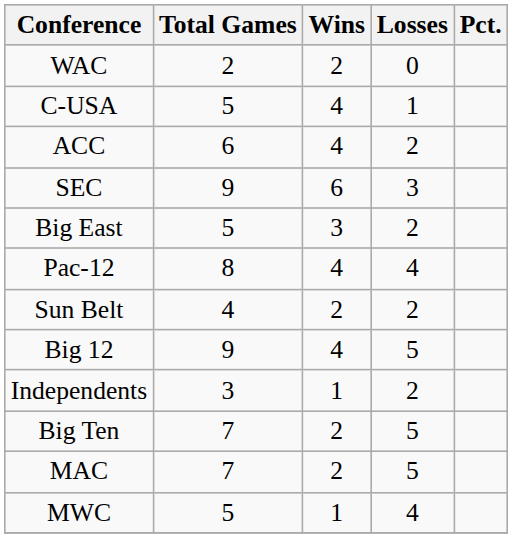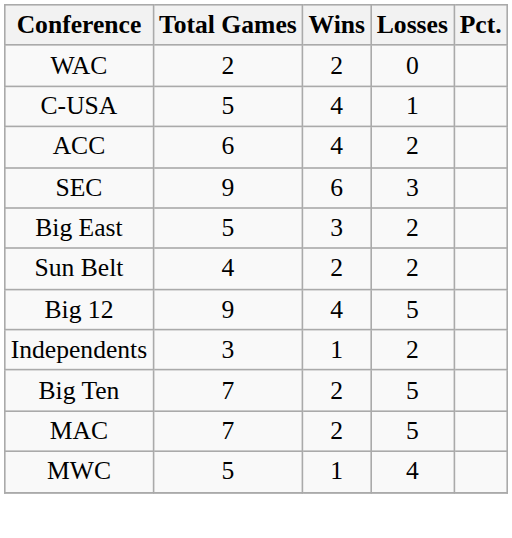 <table class="wikitable sortable">
 <tr>
 <th>Conference</th>
 <th>Total Games</th>
 <th>Wins</th>
 <th>Losses</th>
 <th>Pct.</th>
 </tr>
 <tr align="center">
 <td>WAC</td>
 <td>2</td>
 <td>2</td>
 <td>0</td>
 <td></td>
 </tr>
 <tr align="center">
 <td>C-USA</td>
 <td>5</td>
 <td>4</td>
 <td>1</td>
 <td></td>
 </tr>
 <tr align="center">
 <td>ACC</td>
 <td>6</td>
 <td>4</td>
 <td>2</td>
 <td></td>
 </tr>
 <tr align="center">
 <td>SEC</td>
 <td>9</td>
 <td>6</td>
 <td>3</td>
 <td></td>
 </tr>
 <tr align="center">
 <td>Big East</td>
 <td>5</td>
 <td>3</td>
 <td>2</td>
-<td></td>
-</tr>
-<tr align="center">
-<td>Pac-12</td>
-<td>8</td>
-<td>4</td>
-<td>4</td>
 <td></td>
 </tr>
 <tr align="center">
 <td>Sun Belt</td>
 <td>4</td>
 <td>2</td>
 <td>2</td>
 <td></td>
 </tr>
 <tr align="center">
 <td>Big 12</td>
 <td>9</td>
 <td>4</td>
 <td>5</td>
 <td></td>
 </tr>
 <tr align="center">
 <td>Independents</td>
 <td>3</td>
 <td>1</td>
 <td>2</td>
 <td></td>
 </tr>
 <tr align="center">
 <td>Big Ten</td>
 <td>7</td>
 <td>2</td>
 <td>5</td>
 <td></td>
 </tr>
 <tr align="center">
 <td>MAC</td>
 <td>7</td>
 <td>2</td>
 <td>5</td>
 <td></td>
 </tr>
 <tr align="center">
 <td>MWC</td>
 <td>5</td>
 <td>1</td>
 <td>4</td>
 <td></td>
 </tr>
 <tr align="center">
 </tr>
 </table>
